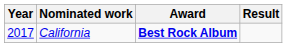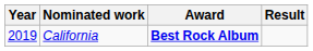 <table class="wikitable">
 <tr>
 <th>Year</th>
 <th>Nominated work</th>
 <th>Award</th>
 <th>Result</th>
 </tr>
 <tr>
-<td><a href='#'>2017</a></td>
+<td><a href='#'>2019</a></td>
 <td><em><a href='#'>California</a></em></td>
 <td><strong><a href='#'>Best Rock Album</a></strong></td>
 <td></td>
 </tr>
 </table>
